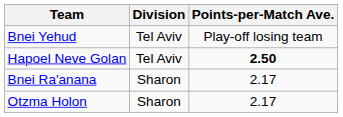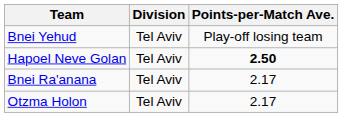 <table class="wikitable" style="text-align:center">
 <tr>
 <th>Team</th>
 <th>Division</th>
 <th>Points-per-Match Ave.</th>
 </tr>
 <tr>
 <td align=left><a href='#'>Bnei Yehud</a></td>
 <td>Tel Aviv</td>
 <td>Play-off losing team</td>
 </tr>
 <tr>
 <td align=left><a href='#'>Hapoel Neve Golan</a></td>
 <td>Tel Aviv</td>
 <td><strong>2.50</strong></td>
 </tr>
 <tr>
 <td align=left><a href='#'>Bnei Ra'anana</a></td>
-<td>Sharon</td>
+<td>Tel Aviv</td>
 <td>2.17</td>
 </tr>
 <tr>
 <td align=left><a href='#'>Otzma Holon</a></td>
-<td>Sharon</td>
+<td>Tel Aviv</td>
 <td>2.17</td>
 </tr>
 </table>
